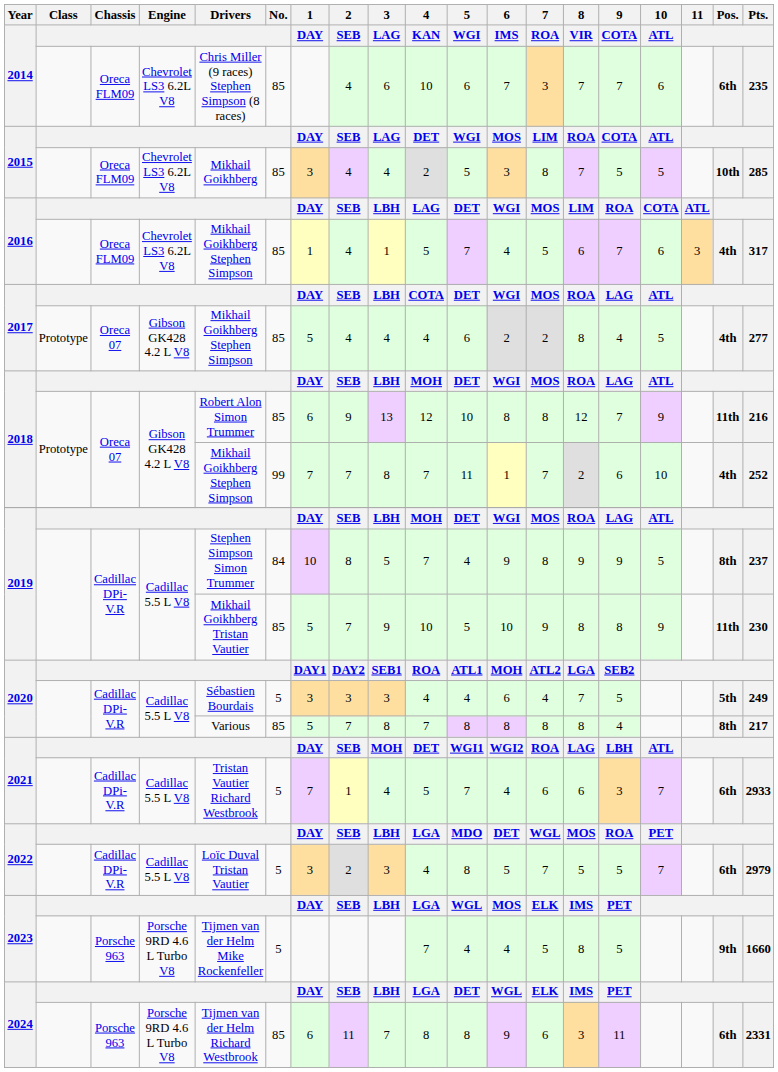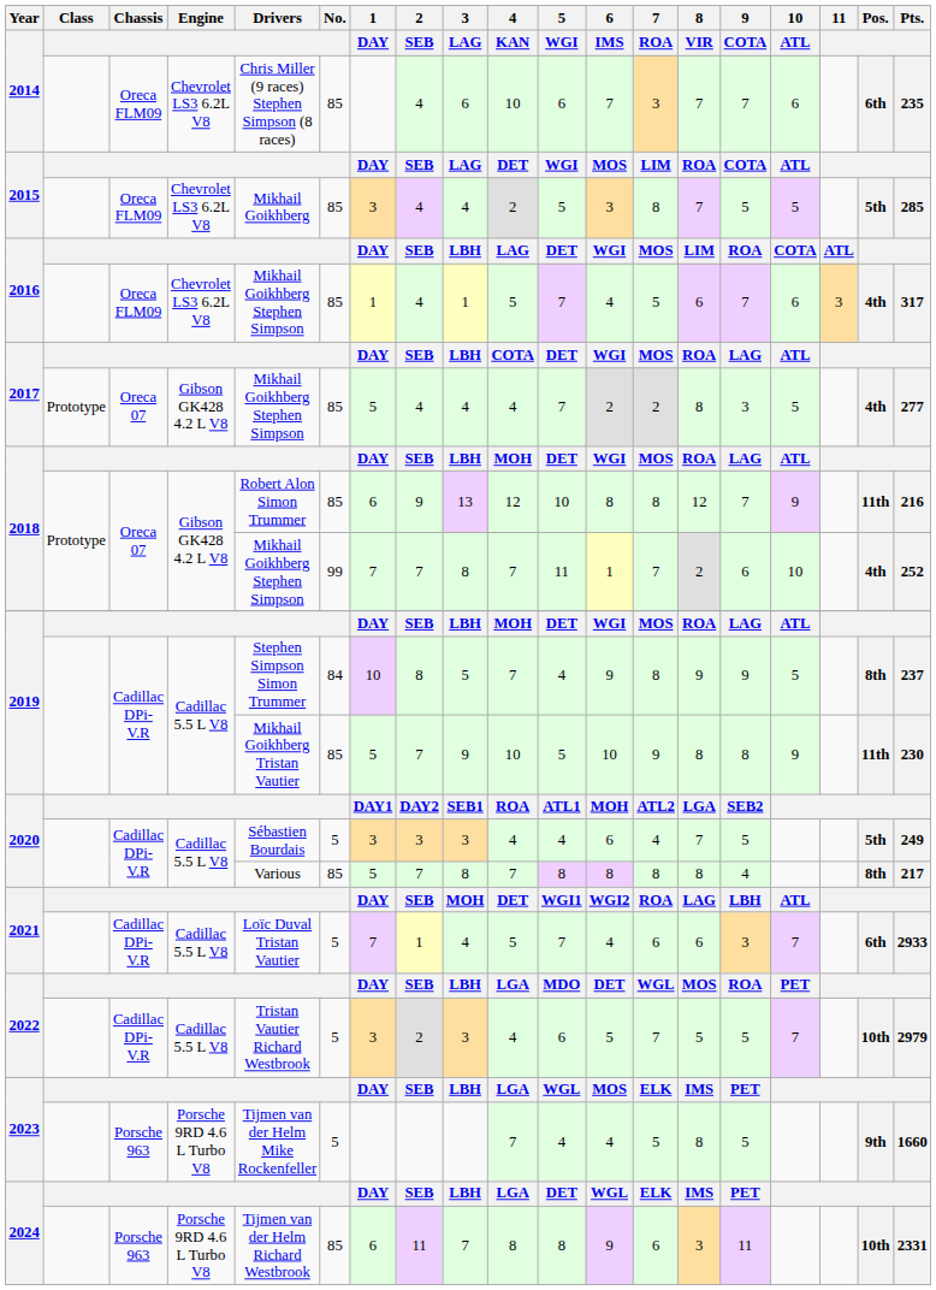 <table class="wikitable" style="text-align:center; font-size:85%">
 <tr>
 <th>Year</th>
 <th>Class</th>
 <th>Chassis</th>
 <th>Engine</th>
 <th>Drivers</th>
 <th>No.</th>
 <th>1</th>
 <th>2</th>
 <th>3</th>
 <th>4</th>
 <th>5</th>
 <th>6</th>
 <th>7</th>
 <th>8</th>
 <th>9</th>
 <th>10</th>
 <th>11</th>
 <th>Pos.</th>
 <th>Pts.</th>
 </tr>
 <tr>
 <th rowspan=2><a href='#'>2014</a></th>
 <th colspan=5> </th>
 <th><a href='#'>DAY</a></th>
 <th><a href='#'>SEB</a></th>
 <th><a href='#'>LAG</a></th>
 <th><a href='#'>KAN</a></th>
 <th><a href='#'>WGI</a></th>
 <th><a href='#'>IMS</a></th>
 <th><a href='#'>ROA</a></th>
 <th><a href='#'>VIR</a></th>
 <th><a href='#'>COTA</a></th>
 <th><a href='#'>ATL</a></th>
 <th colspan=99> </th>
 </tr>
 <tr>
 <td></td>
 <td><a href='#'>Oreca FLM09</a></td>
 <td><a href='#'>Chevrolet</a> <a href='#'>LS3</a> 6.2L <a href='#'>V8</a></td>
 <td> <a href='#'>Chris Miller</a> (9 races)<br> <a href='#'>Stephen Simpson</a> (8 races)</td>
 <td>85</td>
 <td></td>
 <td style="background:#DFFFDF;">4</td>
 <td style="background:#DFFFDF;">6</td>
 <td style="background:#DFFFDF;">10</td>
 <td style="background:#DFFFDF;">6</td>
 <td style="background:#DFFFDF;">7</td>
 <td style="background:#FFDF9F;">3</td>
 <td style="background:#DFFFDF;">7</td>
 <td style="background:#DFFFDF;">7</td>
 <td style="background:#DFFFDF;">6</td>
 <td></td>
 <th>6th</th>
 <th>235</th>
 </tr>
 <tr>
 <th rowspan=2><a href='#'>2015</a></th>
 <th colspan=5> </th>
 <th><a href='#'>DAY</a></th>
 <th><a href='#'>SEB</a></th>
 <th><a href='#'>LAG</a></th>
 <th><a href='#'>DET</a></th>
 <th><a href='#'>WGI</a></th>
 <th><a href='#'>MOS</a></th>
 <th><a href='#'>LIM</a></th>
 <th><a href='#'>ROA</a></th>
 <th><a href='#'>COTA</a></th>
 <th><a href='#'>ATL</a></th>
 <th colspan=99> </th>
 </tr>
 <tr>
 <td></td>
 <td><a href='#'>Oreca FLM09</a></td>
 <td><a href='#'>Chevrolet</a> <a href='#'>LS3</a> 6.2L <a href='#'>V8</a></td>
 <td> <a href='#'>Mikhail Goikhberg</a></td>
 <td>85</td>
 <td style="background:#ffdf9f;">3</td>
 <td style="background:#efcfff;">4</td>
 <td style="background:#dfffdf;">4</td>
 <td style="background:#dfdfdf;">2</td>
 <td style="background:#dfffdf;">5</td>
 <td style="background:#ffdf9f;">3</td>
 <td style="background:#dfffdf;">8</td>
 <td style="background:#efcfff;">7</td>
 <td style="background:#dfffdf;">5</td>
 <td style="background:#efcfff;">5</td>
 <td></td>
-<th>10th</th>
+<th>5th</th>
 <th>285</th>
 </tr>
 <tr>
 <th rowspan=2><a href='#'>2016</a></th>
 <th colspan=5> </th>
 <th><a href='#'>DAY</a></th>
 <th><a href='#'>SEB</a></th>
 <th><a href='#'>LBH</a></th>
 <th><a href='#'>LAG</a></th>
 <th><a href='#'>DET</a></th>
 <th><a href='#'>WGI</a></th>
 <th><a href='#'>MOS</a></th>
 <th><a href='#'>LIM</a></th>
 <th><a href='#'>ROA</a></th>
 <th><a href='#'>COTA</a></th>
 <th><a href='#'>ATL</a></th>
 <th colspan=99> </th>
 </tr>
 <tr>
 <td></td>
 <td><a href='#'>Oreca FLM09</a></td>
 <td><a href='#'>Chevrolet</a> <a href='#'>LS3</a> 6.2L <a href='#'>V8</a></td>
 <td> <a href='#'>Mikhail Goikhberg</a><br> <a href='#'>Stephen Simpson</a></td>
 <td>85</td>
 <td style="background:#ffffbf;">1</td>
 <td style="background:#dfffdf;">4</td>
 <td style="background:#ffffbf;">1</td>
 <td style="background:#dfffdf;">5</td>
 <td style="background:#efcfff;">7</td>
 <td style="background:#dfffdf;">4</td>
 <td style="background:#dfffdf;">5</td>
 <td style="background:#efcfff;">6</td>
 <td style="background:#efcfff;">7</td>
 <td style="background:#dfffdf;">6</td>
 <td style="background:#ffdf9f;">3</td>
 <th>4th</th>
 <th>317</th>
 </tr>
 <tr>
 <th rowspan=2><a href='#'>2017</a></th>
 <th colspan=5> </th>
 <th><a href='#'>DAY</a></th>
 <th><a href='#'>SEB</a></th>
 <th><a href='#'>LBH</a></th>
 <th><a href='#'>COTA</a></th>
 <th><a href='#'>DET</a></th>
 <th><a href='#'>WGI</a></th>
 <th><a href='#'>MOS</a></th>
 <th><a href='#'>ROA</a></th>
 <th><a href='#'>LAG</a></th>
 <th><a href='#'>ATL</a></th>
 <th colspan=99> </th>
 </tr>
 <tr>
 <td>Prototype</td>
 <td><a href='#'>Oreca 07</a></td>
 <td><a href='#'>Gibson</a> GK428 4.2 L <a href='#'>V8</a></td>
 <td> <a href='#'>Mikhail Goikhberg</a><br> <a href='#'>Stephen Simpson</a></td>
 <td>85</td>
 <td style="background:#dfffdf;">5</td>
 <td style="background:#dfffdf;">4</td>
 <td style="background:#dfffdf;">4</td>
 <td style="background:#dfffdf;">4</td>
-<td style="background:#dfffdf;">6</td>
+<td style="background:#dfffdf;">7</td>
 <td style="background:#dfdfdf;">2</td>
 <td style="background:#dfdfdf;">2</td>
 <td style="background:#dfffdf;">8</td>
-<td style="background:#dfffdf;">4</td>
+<td style="background:#dfffdf;">3</td>
 <td style="background:#dfffdf;">5</td>
 <td></td>
 <th>4th</th>
 <th>277</th>
 </tr>
 <tr>
 <th rowspan=3><a href='#'>2018</a></th>
 <th colspan=5> </th>
 <th><a href='#'>DAY</a></th>
 <th><a href='#'>SEB</a></th>
 <th><a href='#'>LBH</a></th>
 <th><a href='#'>MOH</a></th>
 <th><a href='#'>DET</a></th>
 <th><a href='#'>WGI</a></th>
 <th><a href='#'>MOS</a></th>
 <th><a href='#'>ROA</a></th>
 <th><a href='#'>LAG</a></th>
 <th><a href='#'>ATL</a></th>
 <th colspan=99> </th>
 </tr>
 <tr>
 <td rowspan=2>Prototype</td>
 <td rowspan=2><a href='#'>Oreca 07</a></td>
 <td rowspan=2><a href='#'>Gibson</a> GK428 4.2 L <a href='#'>V8</a></td>
 <td> <a href='#'>Robert Alon</a><br> <a href='#'>Simon Trummer</a></td>
 <td>85</td>
 <td style="background:#dfffdf;">6</td>
 <td style="background:#dfffdf;">9</td>
 <td style="background:#efcfff;">13</td>
 <td style="background:#dfffdf;">12</td>
 <td style="background:#dfffdf;">10</td>
 <td style="background:#dfffdf;">8</td>
 <td style="background:#dfffdf;">8</td>
 <td style="background:#dfffdf;">12</td>
 <td style="background:#dfffdf;">7</td>
 <td style="background:#efcfff;">9</td>
 <td></td>
 <th>11th</th>
 <th>216</th>
 </tr>
 <tr>
 <td> <a href='#'>Mikhail Goikhberg</a><br> <a href='#'>Stephen Simpson</a></td>
 <td>99</td>
 <td style="background:#dfffdf;">7</td>
 <td style="background:#dfffdf;">7</td>
 <td style="background:#dfffdf;">8</td>
 <td style="background:#dfffdf;">7</td>
 <td style="background:#dfffdf;">11</td>
 <td style="background:#ffffbf;">1</td>
 <td style="background:#dfffdf;">7</td>
 <td style="background:#dfdfdf;">2</td>
 <td style="background:#dfffdf;">6</td>
 <td style="background:#dfffdf;">10</td>
 <td></td>
 <th>4th</th>
 <th>252</th>
 </tr>
 <tr>
 </tr>
 <tr>
 <th rowspan=3><a href='#'>2019</a></th>
 <th colspan=5> </th>
 <th><a href='#'>DAY</a></th>
 <th><a href='#'>SEB</a></th>
 <th><a href='#'>LBH</a></th>
 <th><a href='#'>MOH</a></th>
 <th><a href='#'>DET</a></th>
 <th><a href='#'>WGI</a></th>
 <th><a href='#'>MOS</a></th>
 <th><a href='#'>ROA</a></th>
 <th><a href='#'>LAG</a></th>
 <th><a href='#'>ATL</a></th>
 <th colspan=99> </th>
 </tr>
 <tr>
 <td rowspan=2></td>
 <td rowspan=2><a href='#'>Cadillac DPi-V.R</a></td>
 <td rowspan=2><a href='#'>Cadillac</a> 5.5 L <a href='#'>V8</a></td>
 <td> <a href='#'>Stephen Simpson</a><br> <a href='#'>Simon Trummer</a></td>
 <td>84</td>
 <td style="background:#efcfff;">10</td>
 <td style="background:#dfffdf;">8</td>
 <td style="background:#dfffdf;">5</td>
 <td style="background:#dfffdf;">7</td>
 <td style="background:#dfffdf;">4</td>
 <td style="background:#dfffdf;">9</td>
 <td style="background:#dfffdf;">8</td>
 <td style="background:#dfffdf;">9</td>
 <td style="background:#dfffdf;">9</td>
 <td style="background:#dfffdf;">5</td>
 <td></td>
 <th>8th</th>
 <th>237</th>
 </tr>
 <tr>
 <td> <a href='#'>Mikhail Goikhberg</a><br> <a href='#'>Tristan Vautier</a></td>
 <td>85</td>
 <td style="background:#dfffdf;">5</td>
 <td style="background:#dfffdf;">7</td>
 <td style="background:#dfffdf;">9</td>
 <td style="background:#dfffdf;">10</td>
 <td style="background:#dfffdf;">5</td>
 <td style="background:#dfffdf;">10</td>
 <td style="background:#dfffdf;">9</td>
 <td style="background:#dfffdf;">8</td>
 <td style="background:#dfffdf;">8</td>
 <td style="background:#dfffdf;">9</td>
 <td></td>
 <th>11th</th>
 <th>230</th>
 </tr>
 <tr>
 <th rowspan=3><a href='#'>2020</a></th>
 <th colspan=5> </th>
 <th><a href='#'>DAY1</a></th>
 <th><a href='#'>DAY2</a></th>
 <th><a href='#'>SEB1</a></th>
 <th><a href='#'>ROA</a></th>
 <th><a href='#'>ATL1</a></th>
 <th><a href='#'>MOH</a></th>
 <th><a href='#'>ATL2</a></th>
 <th><a href='#'>LGA</a></th>
 <th><a href='#'>SEB2</a></th>
 <th colspan=99> </th>
 </tr>
 <tr>
 <td rowspan=2></td>
 <td rowspan=2><a href='#'>Cadillac DPi-V.R</a></td>
 <td rowspan=2><a href='#'>Cadillac</a> 5.5 L <a href='#'>V8</a></td>
 <td> <a href='#'>Sébastien Bourdais</a></td>
 <td>5</td>
 <td style="background:#ffdf9f;">3</td>
 <td style="background:#ffdf9f;">3</td>
 <td style="background:#ffdf9f;">3</td>
 <td style="background:#dfffdf;">4</td>
 <td style="background:#dfffdf;">4</td>
 <td style="background:#dfffdf;">6</td>
 <td style="background:#dfffdf;">4</td>
 <td style="background:#dfffdf;">7</td>
 <td style="background:#dfffdf;">5</td>
 <td></td>
 <td></td>
 <th>5th</th>
 <th>249</th>
 </tr>
 <tr>
 <td>Various</td>
 <td>85</td>
 <td style="background:#dfffdf;">5</td>
 <td style="background:#dfffdf;">7</td>
 <td style="background:#dfffdf;">8</td>
 <td style="background:#dfffdf;">7</td>
 <td style="background:#efcfff;">8</td>
 <td style="background:#efcfff;">8</td>
 <td style="background:#dfffdf;">8</td>
 <td style="background:#dfffdf;">8</td>
 <td style="background:#dfffdf;">4</td>
 <td></td>
 <td></td>
 <th>8th</th>
 <th>217</th>
 </tr>
 <tr>
 <th rowspan=2><a href='#'>2021</a></th>
 <th colspan=5> </th>
 <th><a href='#'>DAY</a></th>
 <th><a href='#'>SEB</a></th>
 <th><a href='#'>MOH</a></th>
 <th><a href='#'>DET</a></th>
 <th><a href='#'>WGI1</a></th>
 <th><a href='#'>WGI2</a></th>
 <th><a href='#'>ROA</a></th>
 <th><a href='#'>LAG</a></th>
 <th><a href='#'>LBH</a></th>
 <th><a href='#'>ATL</a></th>
 <th colspan=99> </th>
 </tr>
 <tr>
 <td></td>
 <td><a href='#'>Cadillac DPi-V.R</a></td>
 <td><a href='#'>Cadillac</a> 5.5 L <a href='#'>V8</a></td>
-<td> <a href='#'>Tristan Vautier</a><br> <a href='#'>Richard Westbrook</a></td>
+<td> <a href='#'>Loïc Duval</a><br> <a href='#'>Tristan Vautier</a></td>
 <td>5</td>
 <td style="background:#efcfff;" align="center">7</td>
 <td style="background:#ffffbf;" align="center">1</td>
 <td style="background:#dfffdf;" align="center">4</td>
 <td style="background:#dfffdf;" align="center">5</td>
 <td style="background:#dfffdf;" align="center">7</td>
 <td style="background:#dfffdf;" align="center">4</td>
 <td style="background:#dfffdf;" align="center">6</td>
 <td style="background:#dfffdf;" align="center">6</td>
 <td style="background:#ffdf9f;" align="center">3</td>
 <td style="background:#efcfff;" align="center">7</td>
 <td></td>
 <th>6th</th>
 <th>2933</th>
 </tr>
 <tr>
 <th rowspan=2><a href='#'>2022</a></th>
 <th colspan=5> </th>
 <th><a href='#'>DAY</a></th>
 <th><a href='#'>SEB</a></th>
 <th><a href='#'>LBH</a></th>
 <th><a href='#'>LGA</a></th>
 <th><a href='#'>MDO</a></th>
 <th><a href='#'>DET</a></th>
 <th><a href='#'>WGL</a></th>
 <th><a href='#'>MOS</a></th>
 <th><a href='#'>ROA</a></th>
 <th><a href='#'>PET</a></th>
 <th colspan=99> </th>
 </tr>
 <tr>
 <td></td>
 <td><a href='#'>Cadillac DPi-V.R</a></td>
 <td><a href='#'>Cadillac</a> 5.5 L <a href='#'>V8</a></td>
-<td> <a href='#'>Loïc Duval</a><br> <a href='#'>Tristan Vautier</a></td>
+<td> <a href='#'>Tristan Vautier</a><br> <a href='#'>Richard Westbrook</a></td>
 <td>5</td>
 <td style="background:#ffdf9f;" align="center">3</td>
 <td style="background:#DFDFDF;">2</td>
 <td style="background:#FFDF9F;">3</td>
 <td style="background:#DFFFDF;">4</td>
-<td style="background:#DFFFDF;">8</td>
+<td style="background:#DFFFDF;">6</td>
 <td style="background:#DFFFDF;">5</td>
 <td style="background:#DFFFDF;">7</td>
 <td style="background:#DFFFDF;">5</td>
 <td style="background:#DFFFDF;">5</td>
 <td style="background:#EFCFFF;">7</td>
 <td></td>
-<th>6th</th>
+<th>10th</th>
 <th>2979</th>
 </tr>
 <tr>
 <th rowspan="2"><a href='#'>2023</a></th>
 <th colspan="5"> </th>
 <th><a href='#'>DAY</a></th>
 <th><a href='#'>SEB</a></th>
 <th><a href='#'>LBH</a></th>
 <th><a href='#'>LGA</a></th>
 <th><a href='#'>WGL</a></th>
 <th><a href='#'>MOS</a></th>
 <th><a href='#'>ELK</a></th>
 <th><a href='#'>IMS</a></th>
 <th><a href='#'>PET</a></th>
 <th colspan="4"></th>
 </tr>
 <tr>
 <td></td>
 <td><a href='#'>Porsche 963</a></td>
 <td><a href='#'>Porsche</a> 9RD 4.6 L Turbo <a href='#'>V8</a></td>
 <td> <a href='#'>Tijmen van der Helm</a><br> <a href='#'>Mike Rockenfeller</a></td>
 <td>5</td>
 <td></td>
 <td></td>
 <td></td>
 <td style="background:#DFFFDF;">7</td>
 <td style="background:#DFFFDF;">4</td>
 <td style="background:#DFFFDF;">4</td>
 <td style="background:#DFFFDF;">5</td>
 <td style="background:#DFFFDF;">8</td>
 <td style="background:#DFFFDF;">5</td>
 <td></td>
 <td></td>
 <th>9th</th>
 <th>1660</th>
 </tr>
 <tr>
 <th rowspan="2"><a href='#'>2024</a></th>
 <th colspan="5"> </th>
 <th><a href='#'>DAY</a></th>
 <th><a href='#'>SEB</a></th>
 <th><a href='#'>LBH</a></th>
 <th><a href='#'>LGA</a></th>
 <th><a href='#'>DET</a></th>
 <th><a href='#'>WGL</a></th>
 <th><a href='#'>ELK</a></th>
 <th><a href='#'>IMS</a></th>
 <th><a href='#'>PET</a></th>
 <th colspan="4"></th>
 </tr>
 <tr>
 <td></td>
 <td><a href='#'>Porsche 963</a></td>
 <td><a href='#'>Porsche</a> 9RD 4.6 L Turbo <a href='#'>V8</a></td>
 <td> <a href='#'>Tijmen van der Helm</a><br> <a href='#'>Richard Westbrook</a></td>
 <td>85</td>
 <td style="background:#DFFFDF;">6</td>
 <td style="background:#EFCFFF;">11</td>
 <td style="background:#DFFFDF;">7</td>
 <td style="background:#DFFFDF;">8</td>
 <td style="background:#DFFFDF;">8</td>
 <td style="background:#EFCFFF;">9</td>
 <td style="background:#DFFFDF;">6</td>
 <td style="background:#FFDF9F;">3</td>
 <td style="background:#EFCFFF;">11</td>
 <td></td>
 <td></td>
-<th>6th</th>
+<th>10th</th>
 <th>2331</th>
 </tr>
 </table>
